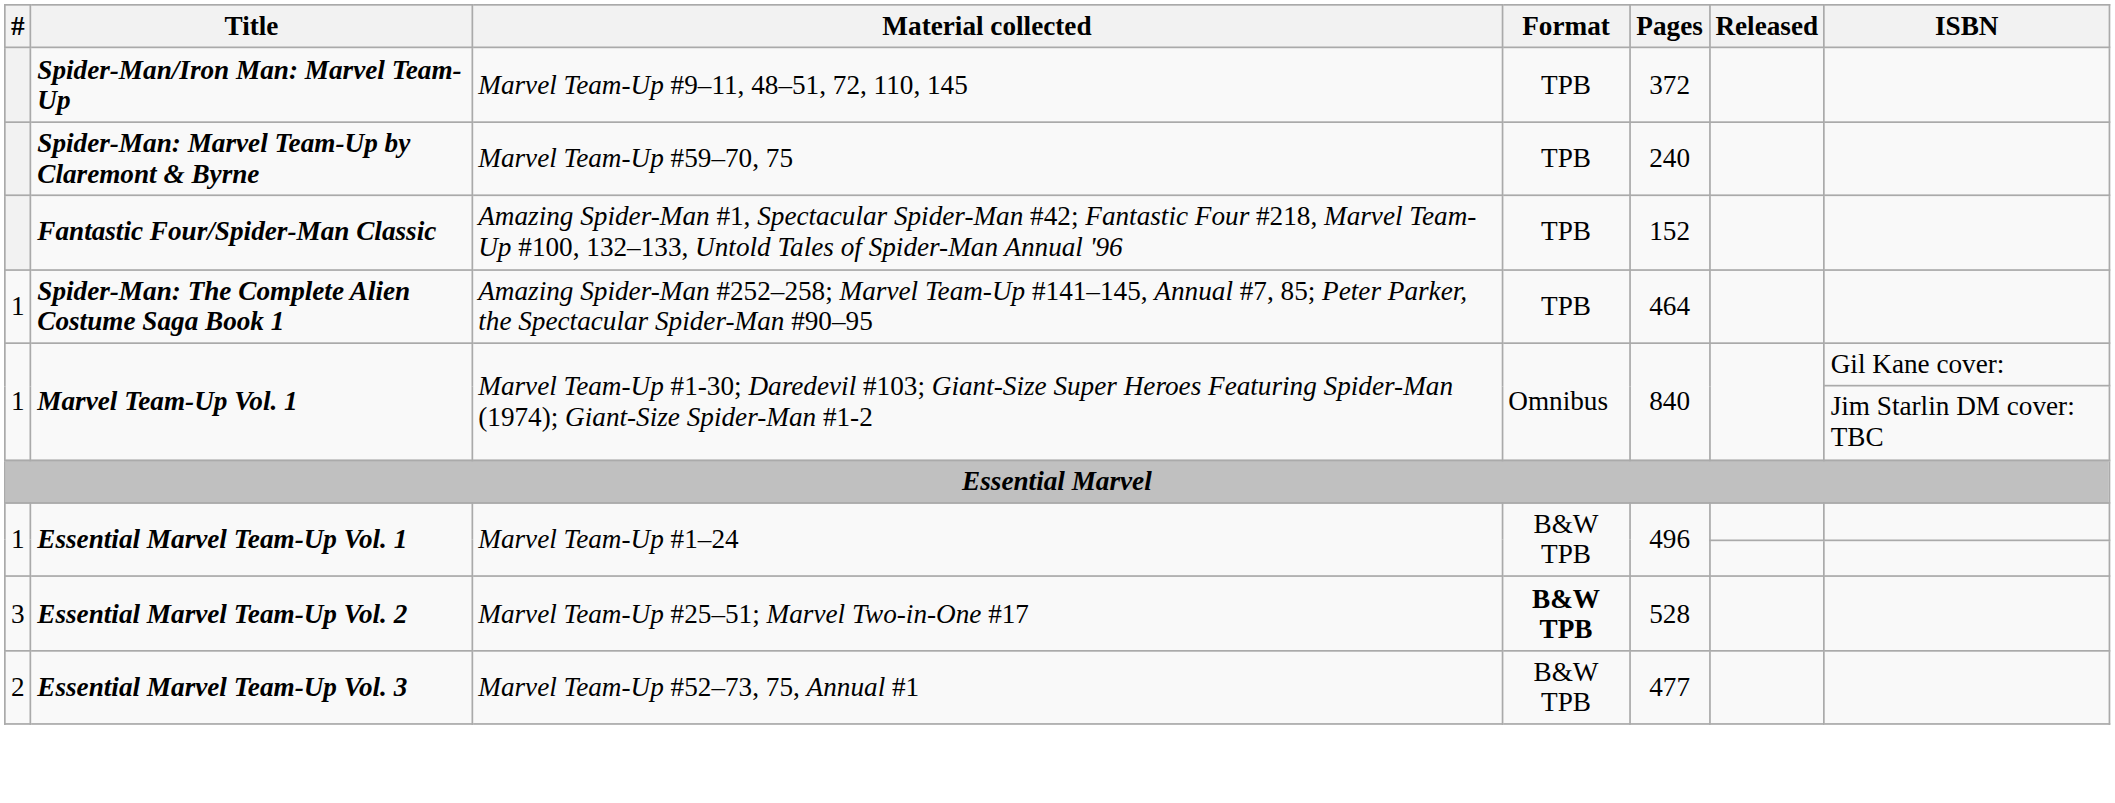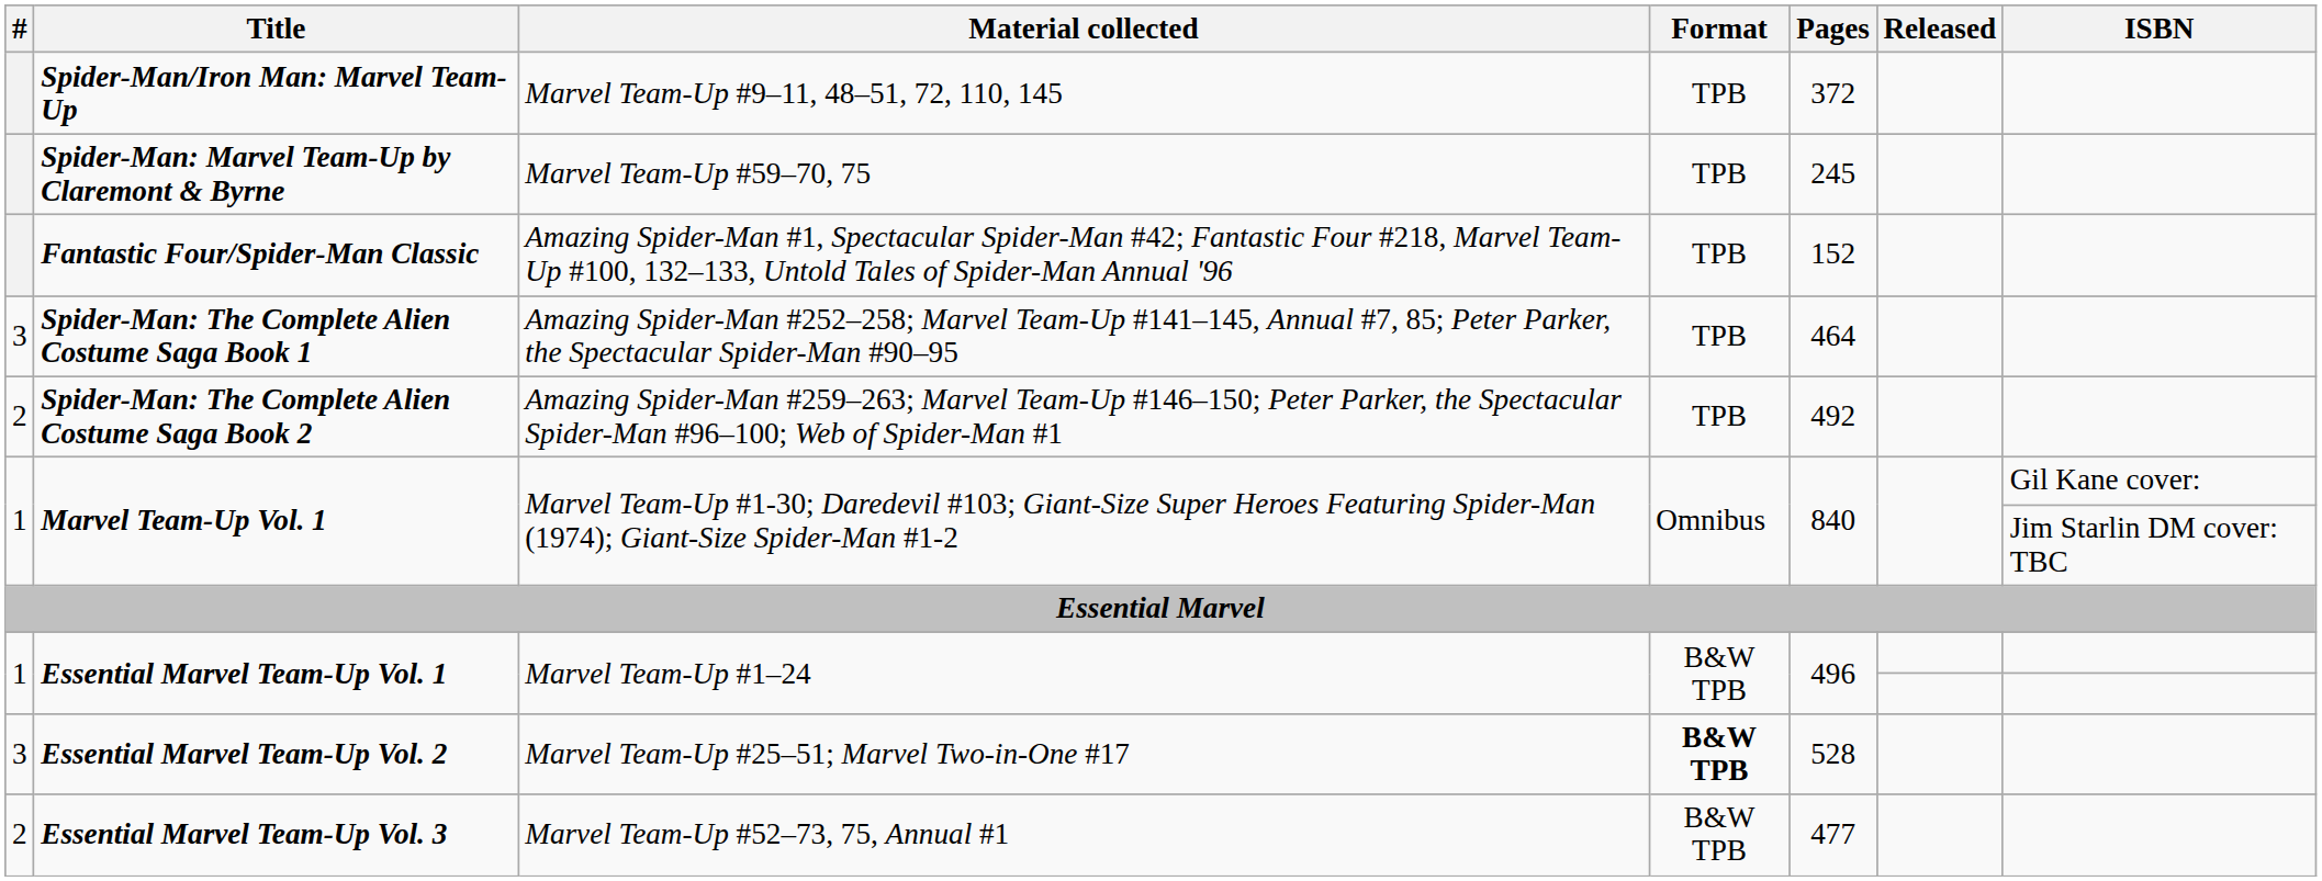 <table class="wikitable sortable" width=98%>
 <tr>
 <th>#</th>
 <th>Title</th>
 <th>Material collected</th>
 <th class="unsortable">Format</th>
 <th>Pages</th>
 <th>Released</th>
 <th class="unsortable" style="width: 10em;">ISBN</th>
 </tr>
 <tr>
 <th style="background-color: light grey;"></th>
 <td><strong><em>Spider-Man/Iron Man: Marvel Team-Up</em></strong></td>
 <td><em>Marvel Team-Up</em> #9–11, 48–51, 72, 110, 145</td>
 <td style="text-align: center;">TPB</td>
 <td style="text-align: center;">372</td>
 <td></td>
 <td></td>
 </tr>
 <tr>
 <th style="background-color: light grey;"></th>
 <td><strong><em>Spider-Man: Marvel Team-Up by Claremont & Byrne</em></strong></td>
 <td><em>Marvel Team-Up</em> #59–70, 75</td>
 <td style="text-align: center;">TPB</td>
-<td style="text-align: center;">240</td>
+<td style="text-align: center;">245</td>
 <td></td>
 <td></td>
 </tr>
 <tr>
 <th style="background-color: light grey;"></th>
 <td><strong><em>Fantastic Four/Spider-Man Classic</em></strong></td>
 <td><em>Amazing Spider-Man</em> #1, <em>Spectacular Spider-Man</em> #42; <em>Fantastic Four</em> #218, <em>Marvel Team-Up</em> #100, 132–133, <em>Untold Tales of Spider-Man Annual '96</em></td>
 <td style="text-align: center;">TPB</td>
 <td style="text-align: center;">152</td>
 <td></td>
 <td></td>
 </tr>
 <tr>
-<td>1</td>
+<td>3</td>
 <td><strong><em>Spider-Man: The Complete Alien Costume Saga Book 1</em></strong></td>
 <td><em>Amazing Spider-Man</em> #252–258; <em>Marvel Team-Up</em> #141–145, <em>Annual</em> #7, 85; <em>Peter Parker, the Spectacular Spider-Man</em> #90–95</td>
 <td style="text-align: center;">TPB</td>
 <td style="text-align: center;">464</td>
+<td></td>
+<td></td>
+</tr>
+<tr>
+<td>2</td>
+<td><strong><em>Spider-Man: The Complete Alien Costume Saga Book 2</em></strong></td>
+<td><em>Amazing Spider-Man</em> #259–263; <em>Marvel Team-Up</em> #146–150; <em>Peter Parker, the Spectacular Spider-Man</em> #96–100; <em>Web of Spider-Man</em> #1</td>
+<td style="text-align: center;">TPB</td>
+<td style="text-align: center;">492</td>
 <td></td>
 <td></td>
 </tr>
 <tr>
 <td rowspan="2">1</td>
 <td rowspan="2"><strong><em>Marvel Team-Up Vol. 1</em></strong></td>
 <td rowspan="2"><em>Marvel Team-Up</em> #1-30; <em>Daredevil</em> #103; <em>Giant-Size Super Heroes Featuring Spider-Man</em> (1974); <em>Giant-Size Spider-Man</em> #1-2</td>
 <td rowspan="2">Omnibus</td>
 <td style="text-align: center;" rowspan=2>840</td>
 <td rowspan="2"></td>
 <td>Gil Kane cover: </td>
 </tr>
 <tr>
 <td>Jim Starlin DM cover: TBC</td>
 </tr>
 <tr>
 <th colspan=7 style="background-color: silver;"><em>Essential Marvel</em></th>
 </tr>
 <tr>
 <td rowspan="2">1</td>
 <td rowspan="2"><strong><em>Essential Marvel Team-Up Vol. 1</em></strong></td>
 <td rowspan="2"><em>Marvel Team-Up</em> #1–24</td>
 <td rowspan="2" style="text-align: center;">B&W TPB</td>
 <td rowspan="2" style="text-align: center;">496</td>
 <td></td>
 <td></td>
 </tr>
 <tr>
 <td></td>
 <td></td>
 </tr>
 <tr>
 <td>3</td>
 <td><strong><em>Essential Marvel Team-Up Vol. 2</em></strong></td>
 <td><em>Marvel Team-Up</em> #25–51; <em>Marvel Two-in-One</em> #17</td>
 <td style="text-align: center;"><strong>B&W TPB</strong></td>
 <td style="text-align: center;">528</td>
 <td></td>
 <td></td>
 </tr>
 <tr>
 <td>2</td>
 <td><strong><em>Essential Marvel Team-Up Vol. 3</em></strong></td>
 <td><em>Marvel Team-Up</em> #52–73, 75, <em>Annual</em> #1</td>
 <td style="text-align: center;">B&W TPB</td>
 <td style="text-align: center;">477</td>
 <td></td>
 <td></td>
 </tr>
 </table>
